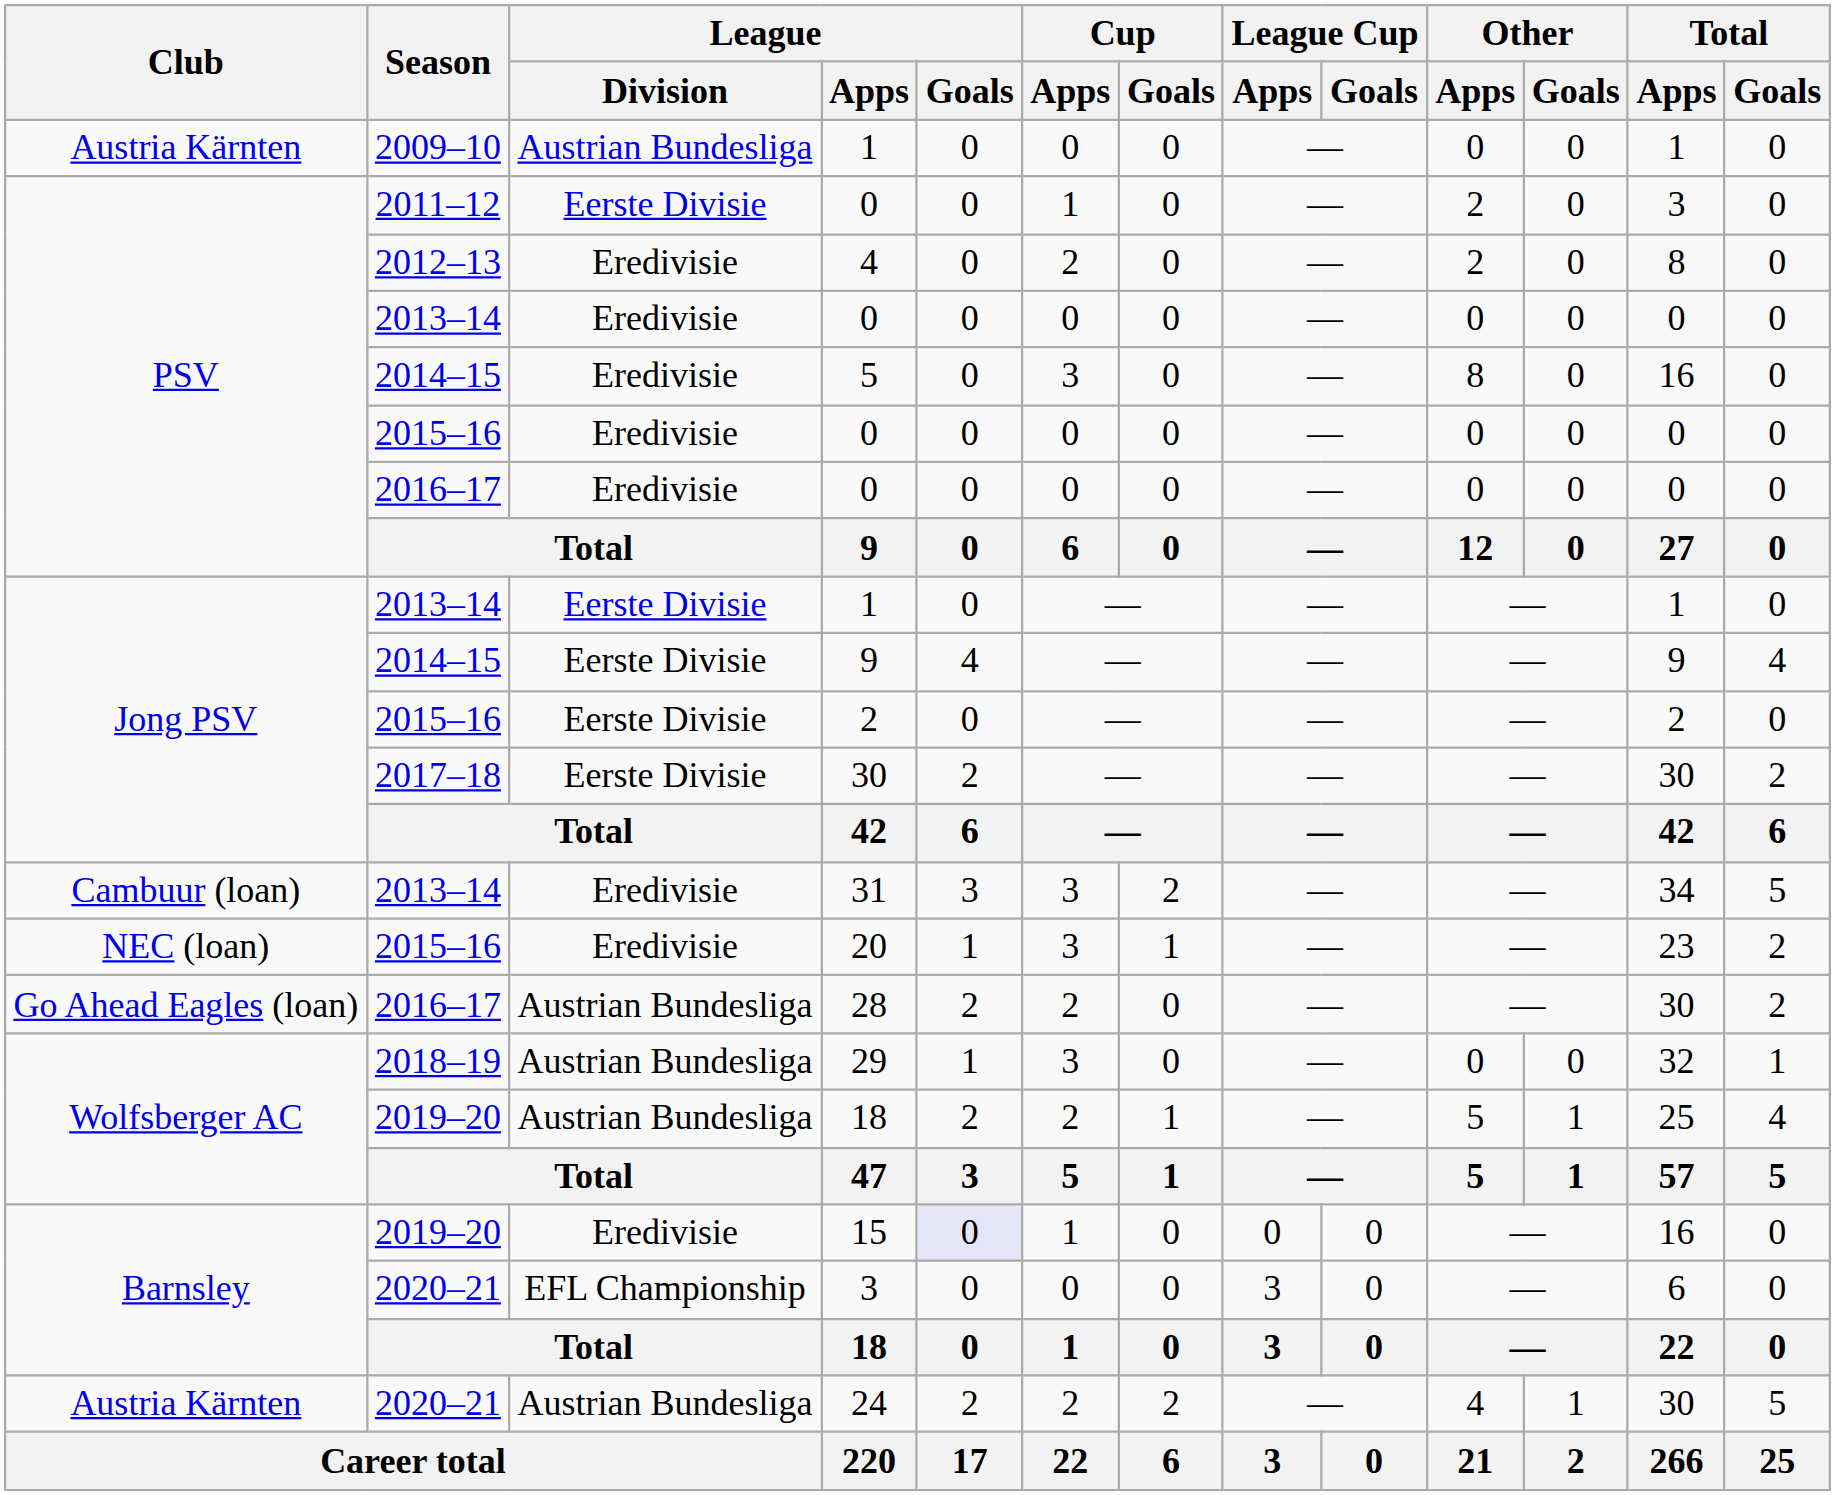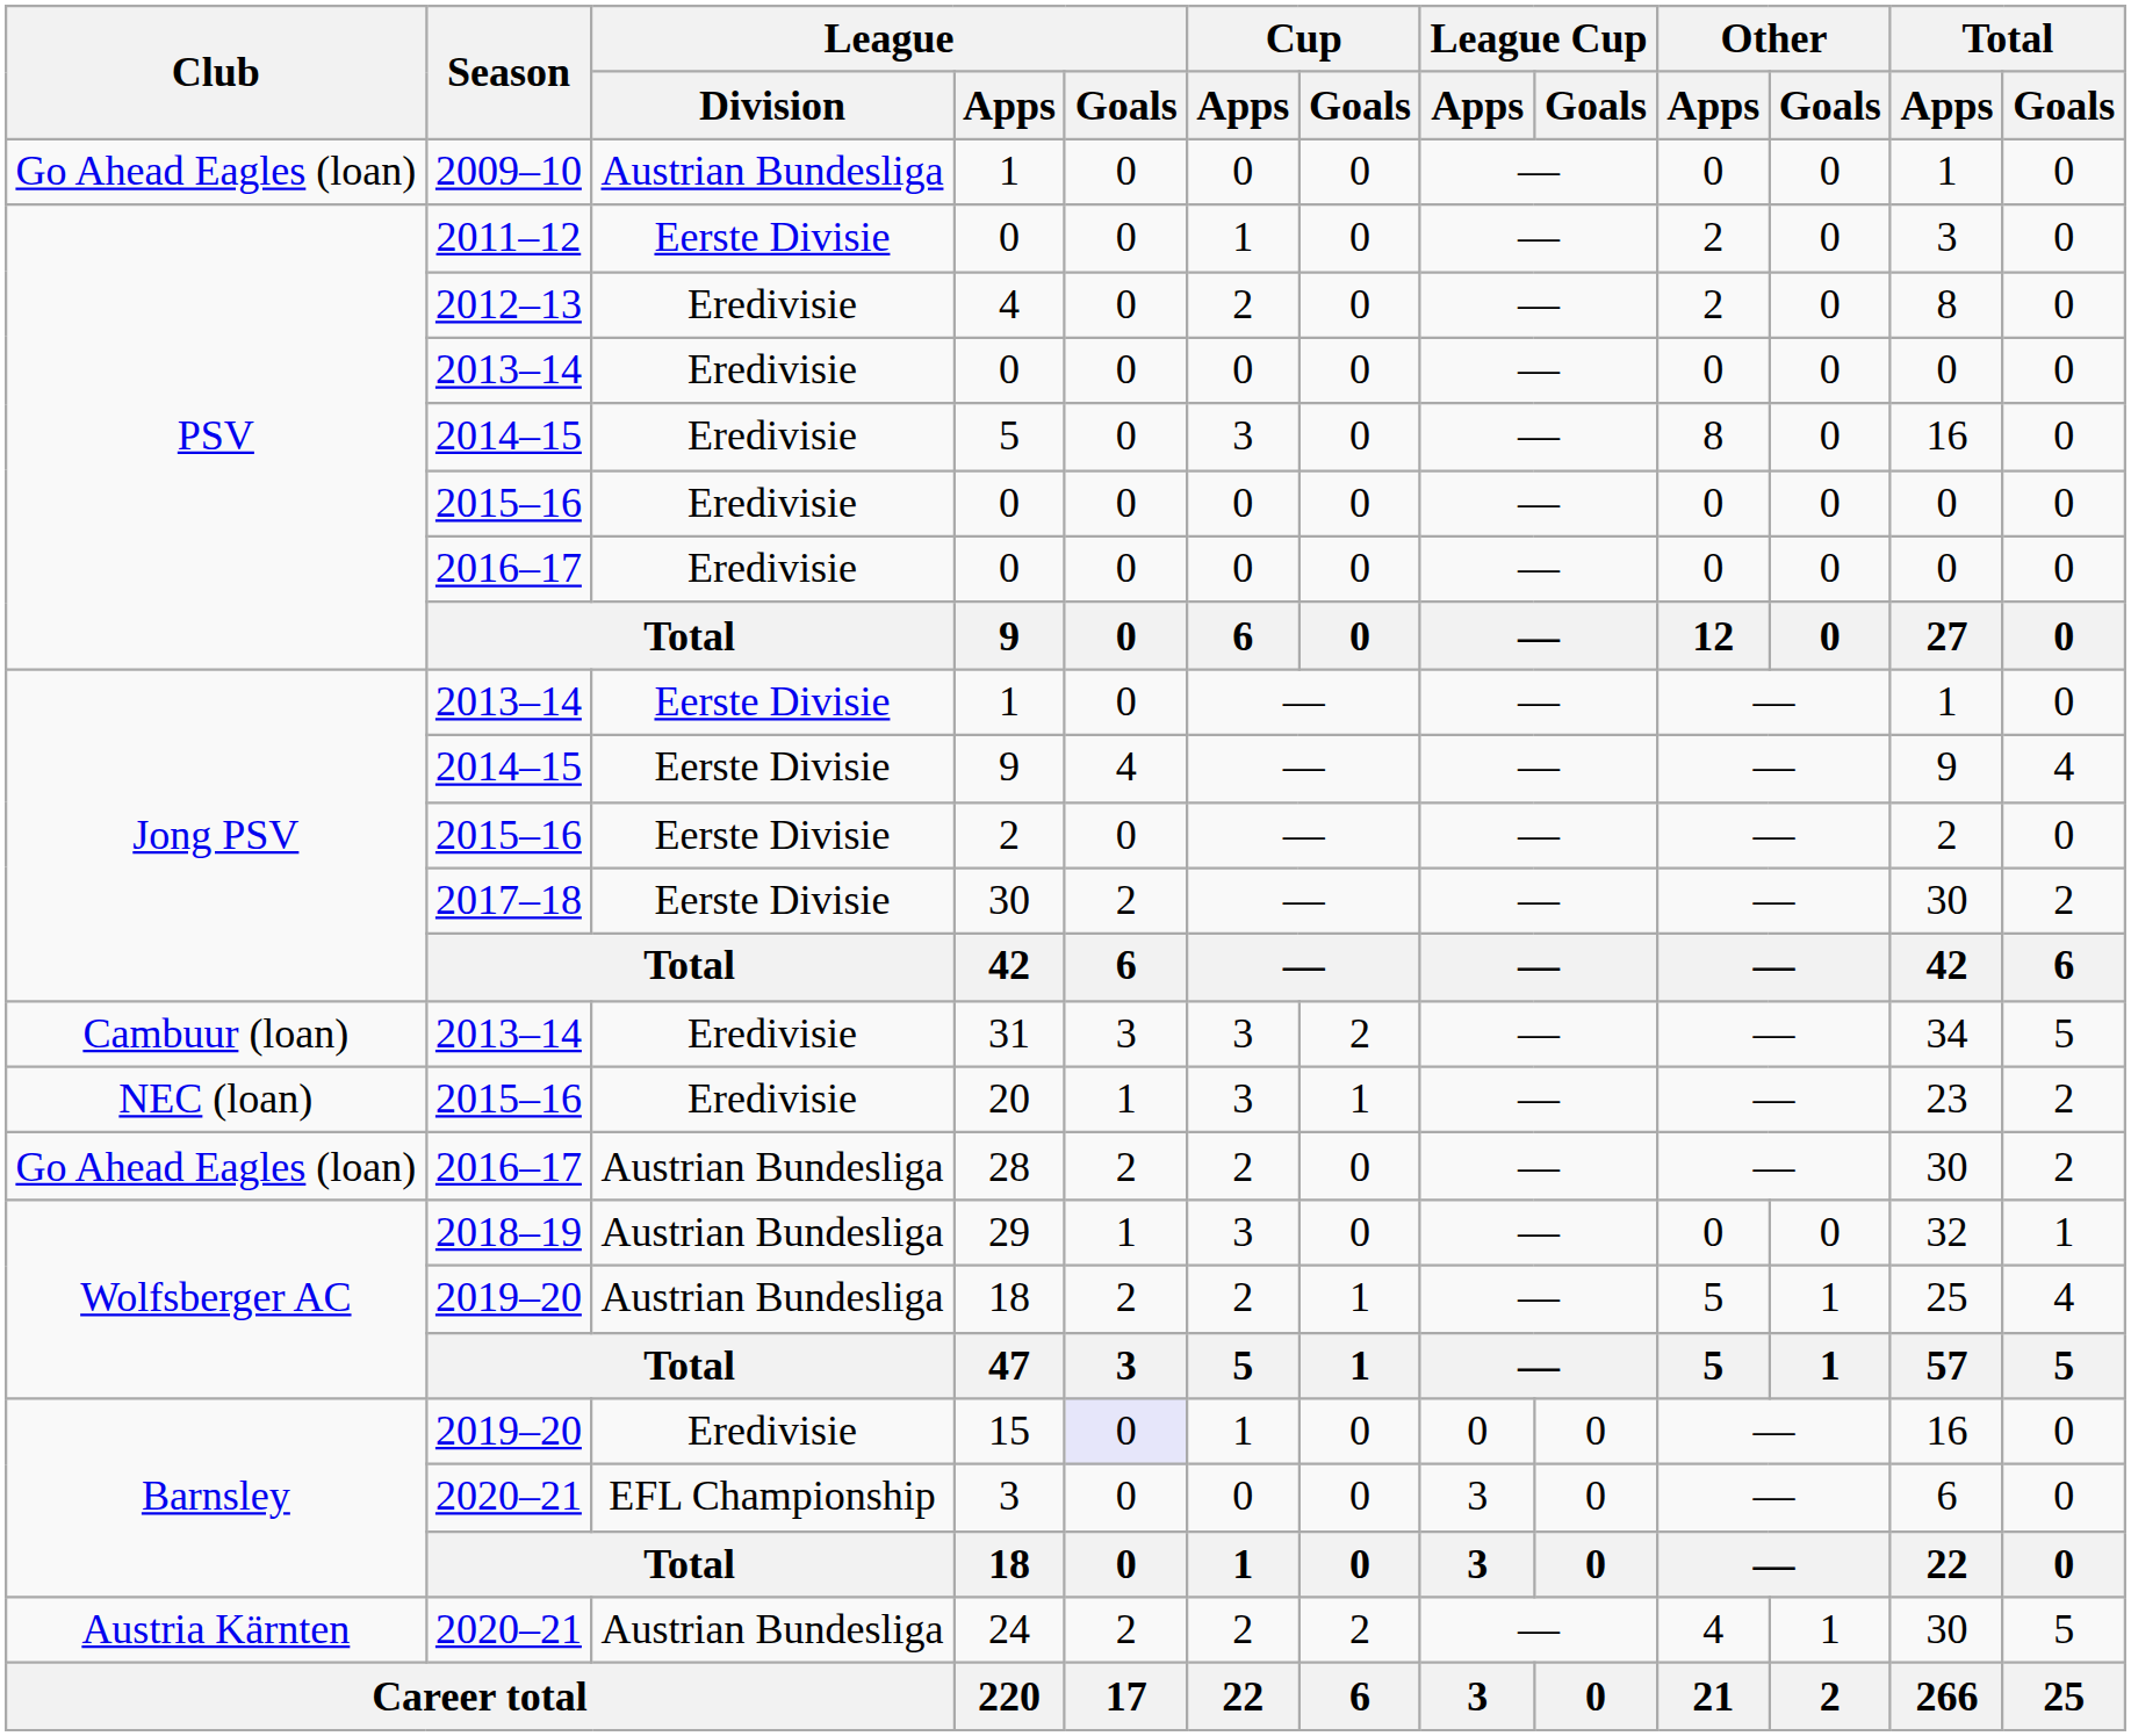 <table class="wikitable" style="text-align:center">
 <tr>
 <th rowspan="2">Club</th>
 <th rowspan="2">Season</th>
 <th colspan="3">League</th>
 <th colspan="2">Cup</th>
 <th colspan="2">League Cup</th>
 <th colspan="2">Other</th>
 <th colspan="2">Total</th>
 </tr>
 <tr>
 <th>Division</th>
 <th>Apps</th>
 <th>Goals</th>
 <th>Apps</th>
 <th>Goals</th>
 <th>Apps</th>
 <th>Goals</th>
 <th>Apps</th>
 <th>Goals</th>
 <th>Apps</th>
 <th>Goals</th>
 </tr>
 <tr>
-<td><a href='#'>Austria Kärnten</a></td>
+<td><a href='#'>Go Ahead Eagles</a> (loan)</td>
 <td><a href='#'>2009–10</a></td>
 <td><a href='#'>Austrian Bundesliga</a></td>
 <td>1</td>
 <td>0</td>
 <td>0</td>
 <td>0</td>
 <td colspan="2">—</td>
 <td>0</td>
 <td>0</td>
 <td>1</td>
 <td>0</td>
 </tr>
 <tr>
 <td rowspan="7"><a href='#'>PSV</a></td>
 <td><a href='#'>2011–12</a></td>
 <td><a href='#'>Eerste Divisie</a></td>
 <td>0</td>
 <td>0</td>
 <td>1</td>
 <td>0</td>
 <td colspan="2">—</td>
 <td>2</td>
 <td>0</td>
 <td>3</td>
 <td>0</td>
 </tr>
 <tr>
 <td><a href='#'>2012–13</a></td>
 <td>Eredivisie</td>
 <td>4</td>
 <td>0</td>
 <td>2</td>
 <td>0</td>
 <td colspan="2">—</td>
 <td>2</td>
 <td>0</td>
 <td>8</td>
 <td>0</td>
 </tr>
 <tr>
 <td><a href='#'>2013–14</a></td>
 <td>Eredivisie</td>
 <td>0</td>
 <td>0</td>
 <td>0</td>
 <td>0</td>
 <td colspan="2">—</td>
 <td>0</td>
 <td>0</td>
 <td>0</td>
 <td>0</td>
 </tr>
 <tr>
 <td><a href='#'>2014–15</a></td>
 <td>Eredivisie</td>
 <td>5</td>
 <td>0</td>
 <td>3</td>
 <td>0</td>
 <td colspan="2">—</td>
 <td>8</td>
 <td>0</td>
 <td>16</td>
 <td>0</td>
 </tr>
 <tr>
 <td><a href='#'>2015–16</a></td>
 <td>Eredivisie</td>
 <td>0</td>
 <td>0</td>
 <td>0</td>
 <td>0</td>
 <td colspan="2">—</td>
 <td>0</td>
 <td>0</td>
 <td>0</td>
 <td>0</td>
 </tr>
 <tr>
 <td><a href='#'>2016–17</a></td>
 <td>Eredivisie</td>
 <td>0</td>
 <td>0</td>
 <td>0</td>
 <td>0</td>
 <td colspan="2">—</td>
 <td>0</td>
 <td>0</td>
 <td>0</td>
 <td>0</td>
 </tr>
 <tr>
 <th colspan="2">Total</th>
 <th>9</th>
 <th>0</th>
 <th>6</th>
 <th>0</th>
 <th colspan="2">—</th>
 <th>12</th>
 <th>0</th>
 <th>27</th>
 <th>0</th>
 </tr>
 <tr>
 <td rowspan="5"><a href='#'>Jong PSV</a></td>
 <td><a href='#'>2013–14</a></td>
 <td><a href='#'>Eerste Divisie</a></td>
 <td>1</td>
 <td>0</td>
 <td colspan="2">—</td>
 <td colspan="2">—</td>
 <td colspan="2">—</td>
 <td>1</td>
 <td>0</td>
 </tr>
 <tr>
 <td><a href='#'>2014–15</a></td>
 <td>Eerste Divisie</td>
 <td>9</td>
 <td>4</td>
 <td colspan="2">—</td>
 <td colspan="2">—</td>
 <td colspan="2">—</td>
 <td>9</td>
 <td>4</td>
 </tr>
 <tr>
 <td><a href='#'>2015–16</a></td>
 <td>Eerste Divisie</td>
 <td>2</td>
 <td>0</td>
 <td colspan="2">—</td>
 <td colspan="2">—</td>
 <td colspan="2">—</td>
 <td>2</td>
 <td>0</td>
 </tr>
 <tr>
 <td><a href='#'>2017–18</a></td>
 <td>Eerste Divisie</td>
 <td>30</td>
 <td>2</td>
 <td colspan="2">—</td>
 <td colspan="2">—</td>
 <td colspan="2">—</td>
 <td>30</td>
 <td>2</td>
 </tr>
 <tr>
 <th colspan="2">Total</th>
 <th>42</th>
 <th>6</th>
 <th colspan="2">—</th>
 <th colspan="2">—</th>
 <th colspan="2">—</th>
 <th>42</th>
 <th>6</th>
 </tr>
 <tr>
 <td><a href='#'>Cambuur</a> (loan)</td>
 <td><a href='#'>2013–14</a></td>
 <td>Eredivisie</td>
 <td>31</td>
 <td>3</td>
 <td>3</td>
 <td>2</td>
 <td colspan="2">—</td>
 <td colspan="2">—</td>
 <td>34</td>
 <td>5</td>
 </tr>
 <tr>
 <td><a href='#'>NEC</a> (loan)</td>
 <td><a href='#'>2015–16</a></td>
 <td>Eredivisie</td>
 <td>20</td>
 <td>1</td>
 <td>3</td>
 <td>1</td>
 <td colspan="2">—</td>
 <td colspan="2">—</td>
 <td>23</td>
 <td>2</td>
 </tr>
 <tr>
 <td><a href='#'>Go Ahead Eagles</a> (loan)</td>
 <td><a href='#'>2016–17</a></td>
 <td>Austrian Bundesliga</td>
 <td>28</td>
 <td>2</td>
 <td>2</td>
 <td>0</td>
 <td colspan="2">—</td>
 <td colspan="2">—</td>
 <td>30</td>
 <td>2</td>
 </tr>
 <tr>
 <td rowspan="3"><a href='#'>Wolfsberger AC</a></td>
 <td><a href='#'>2018–19</a></td>
 <td>Austrian Bundesliga</td>
 <td>29</td>
 <td>1</td>
 <td>3</td>
 <td>0</td>
 <td colspan="2">—</td>
 <td>0</td>
 <td>0</td>
 <td>32</td>
 <td>1</td>
 </tr>
 <tr>
 <td><a href='#'>2019–20</a></td>
 <td>Austrian Bundesliga</td>
 <td>18</td>
 <td>2</td>
 <td>2</td>
 <td>1</td>
 <td colspan="2">—</td>
 <td>5</td>
 <td>1</td>
 <td>25</td>
 <td>4</td>
 </tr>
 <tr>
 <th colspan="2">Total</th>
 <th>47</th>
 <th>3</th>
 <th>5</th>
 <th>1</th>
 <th colspan="2">—</th>
 <th>5</th>
 <th>1</th>
 <th>57</th>
 <th>5</th>
 </tr>
 <tr>
 <td rowspan="3"><a href='#'>Barnsley</a></td>
 <td><a href='#'>2019–20</a></td>
 <td>Eredivisie</td>
 <td>15</td>
 <td style="background: lavender;">0</td>
 <td>1</td>
 <td>0</td>
 <td>0</td>
 <td>0</td>
 <td colspan="2">—</td>
 <td>16</td>
 <td>0</td>
 </tr>
 <tr>
 <td><a href='#'>2020–21</a></td>
 <td>EFL Championship</td>
 <td>3</td>
 <td>0</td>
 <td>0</td>
 <td>0</td>
 <td>3</td>
 <td>0</td>
 <td colspan="2">—</td>
 <td>6</td>
 <td>0</td>
 </tr>
 <tr>
 <th colspan="2">Total</th>
 <th>18</th>
 <th>0</th>
 <th>1</th>
 <th>0</th>
 <th>3</th>
 <th>0</th>
 <th colspan="2">—</th>
 <th>22</th>
 <th>0</th>
 </tr>
 <tr>
 <td><a href='#'>Austria Kärnten</a></td>
 <td><a href='#'>2020–21</a></td>
 <td>Austrian Bundesliga</td>
 <td>24</td>
 <td>2</td>
 <td>2</td>
 <td>2</td>
 <td colspan="2">—</td>
 <td>4</td>
 <td>1</td>
 <td>30</td>
 <td>5</td>
 </tr>
 <tr>
 <th colspan="3">Career total</th>
 <th>220</th>
 <th>17</th>
 <th>22</th>
 <th>6</th>
 <th>3</th>
 <th>0</th>
 <th>21</th>
 <th>2</th>
 <th>266</th>
 <th>25</th>
 </tr>
 </table>
